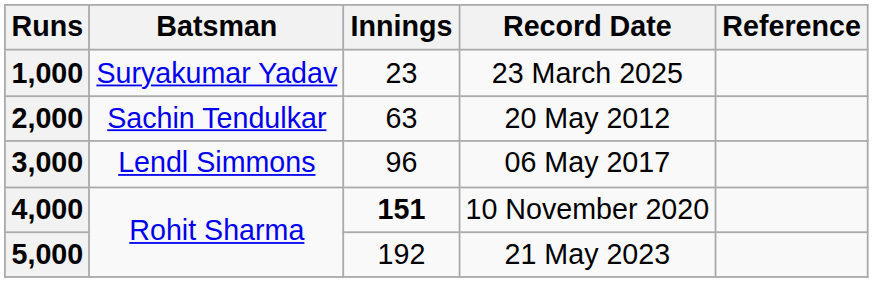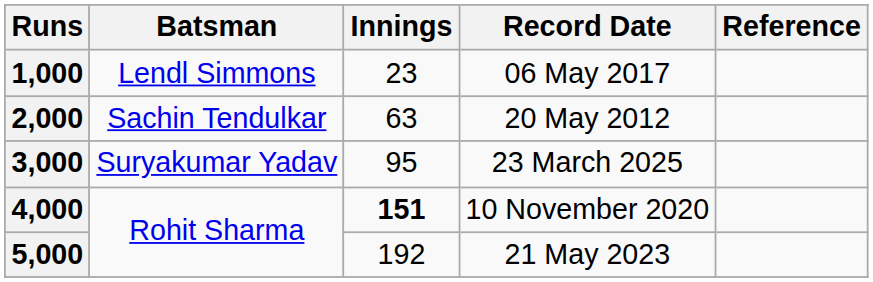 <table class="wikitable sortable" style="text-align:center;">
 <tr>
 <th scope="col" style="text-align:center;">Runs</th>
 <th scope="col" style="text-align:center;">Batsman</th>
 <th scope="col" style="text-align:center;">Innings</th>
 <th scope="col" style="text-align:center;">Record Date</th>
 <th scope="col">Reference</th>
 </tr>
 <tr>
 <th scope="row" style="text-align:center;">1,000</th>
-<td><a href='#'>Suryakumar Yadav</a></td>
+<td><a href='#'>Lendl Simmons</a></td>
 <td>23</td>
-<td>23 March 2025</td>
+<td>06 May 2017</td>
 <td></td>
 </tr>
 <tr>
 <th scope="row" style="text-align:center;">2,000</th>
 <td><a href='#'>Sachin Tendulkar</a></td>
 <td>63</td>
 <td>20 May 2012</td>
 <td></td>
 </tr>
 <tr>
 <th scope="row" style="text-align:center;">3,000</th>
-<td><a href='#'>Lendl Simmons</a></td>
-<td>96</td>
-<td>06 May 2017</td>
+<td><a href='#'>Suryakumar Yadav</a></td>
+<td>95</td>
+<td>23 March 2025</td>
 <td></td>
 </tr>
 <tr>
 <th scope="row" style="text-align:center;">4,000</th>
 <td rowspan="2"><a href='#'>Rohit Sharma</a></td>
 <td><strong>151</strong></td>
 <td>10 November 2020</td>
 <td></td>
 </tr>
 <tr>
 <th>5,000</th>
 <td>192</td>
 <td>21 May 2023</td>
 <td></td>
 </tr>
 </table>
